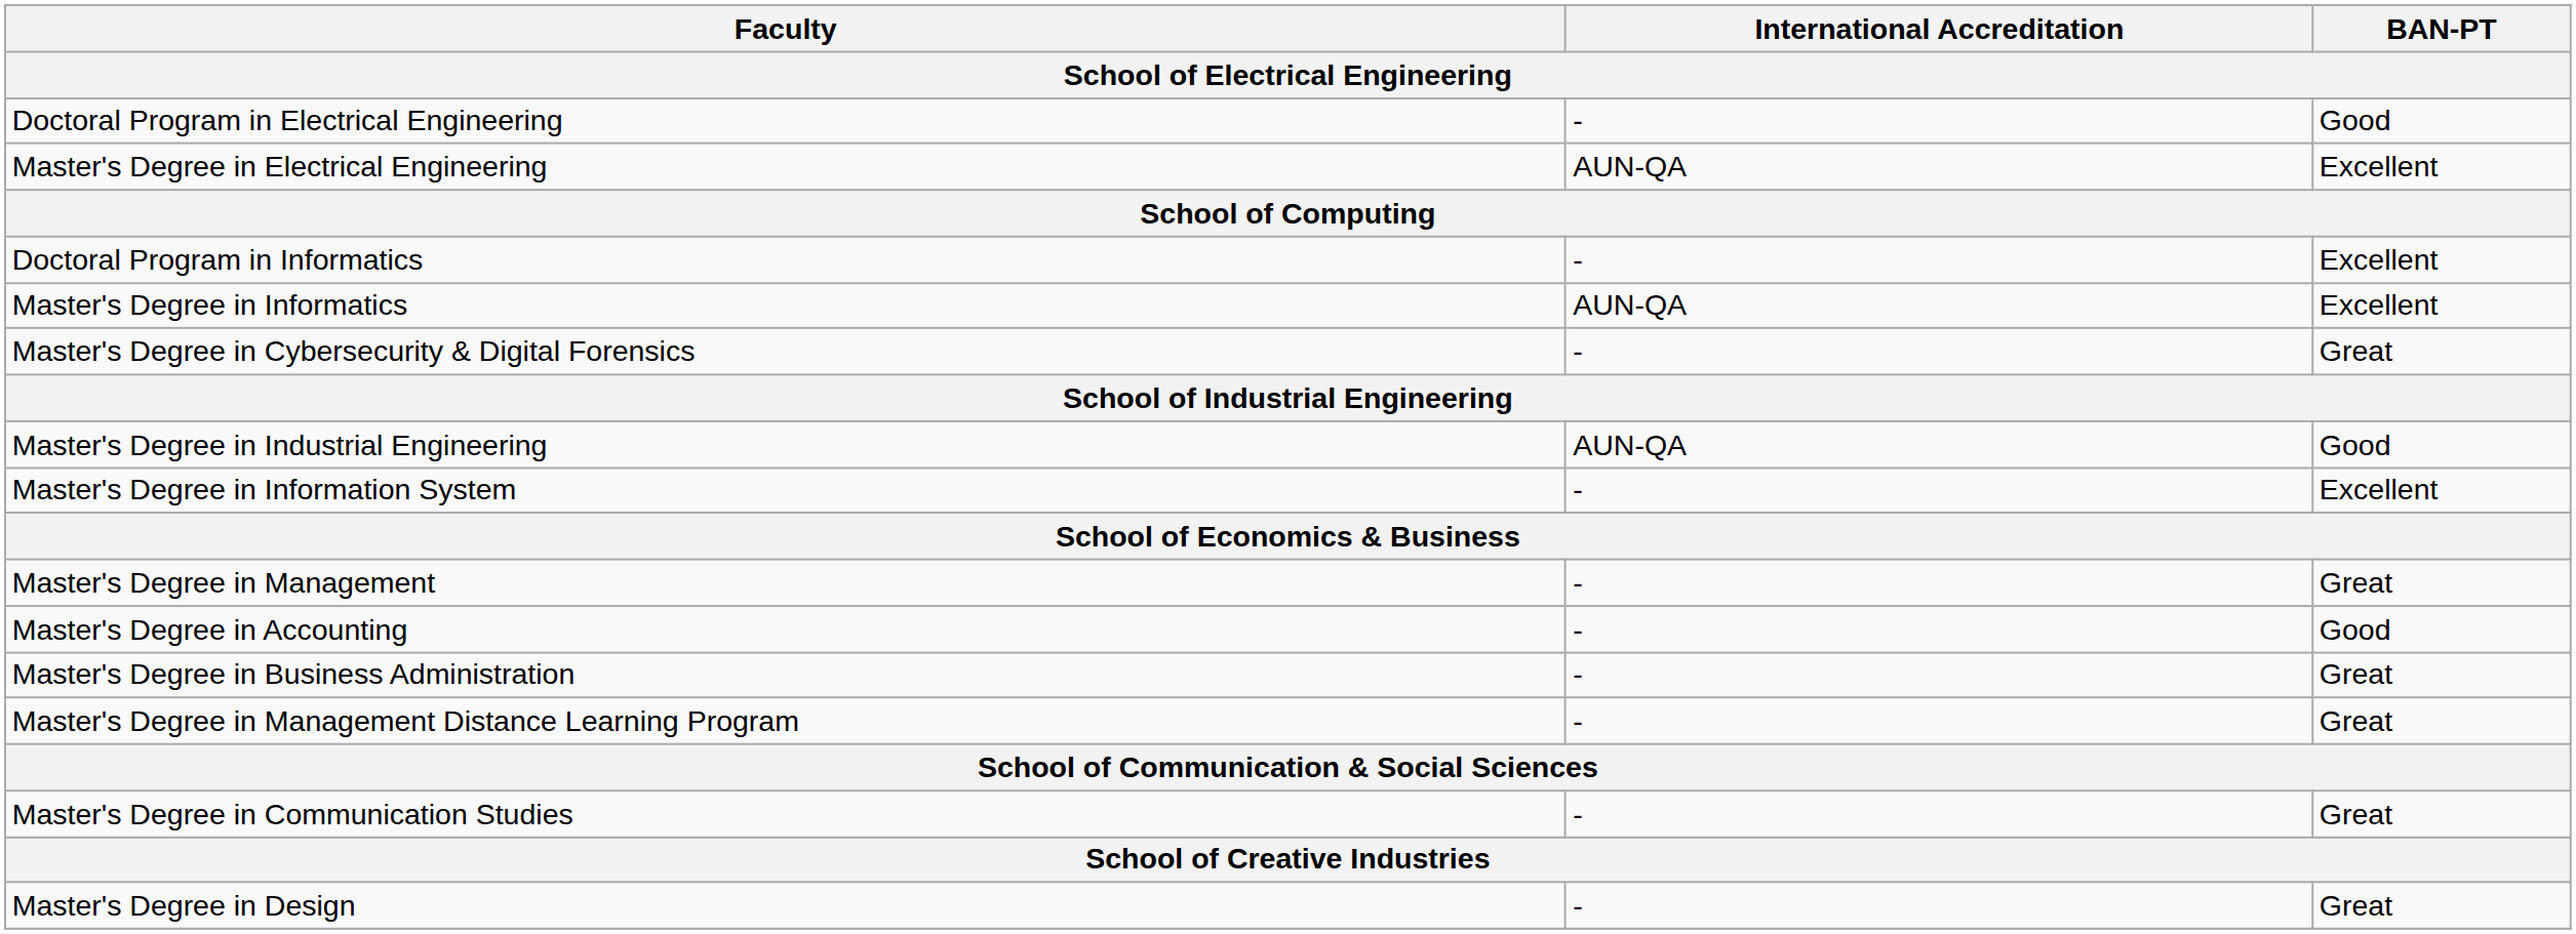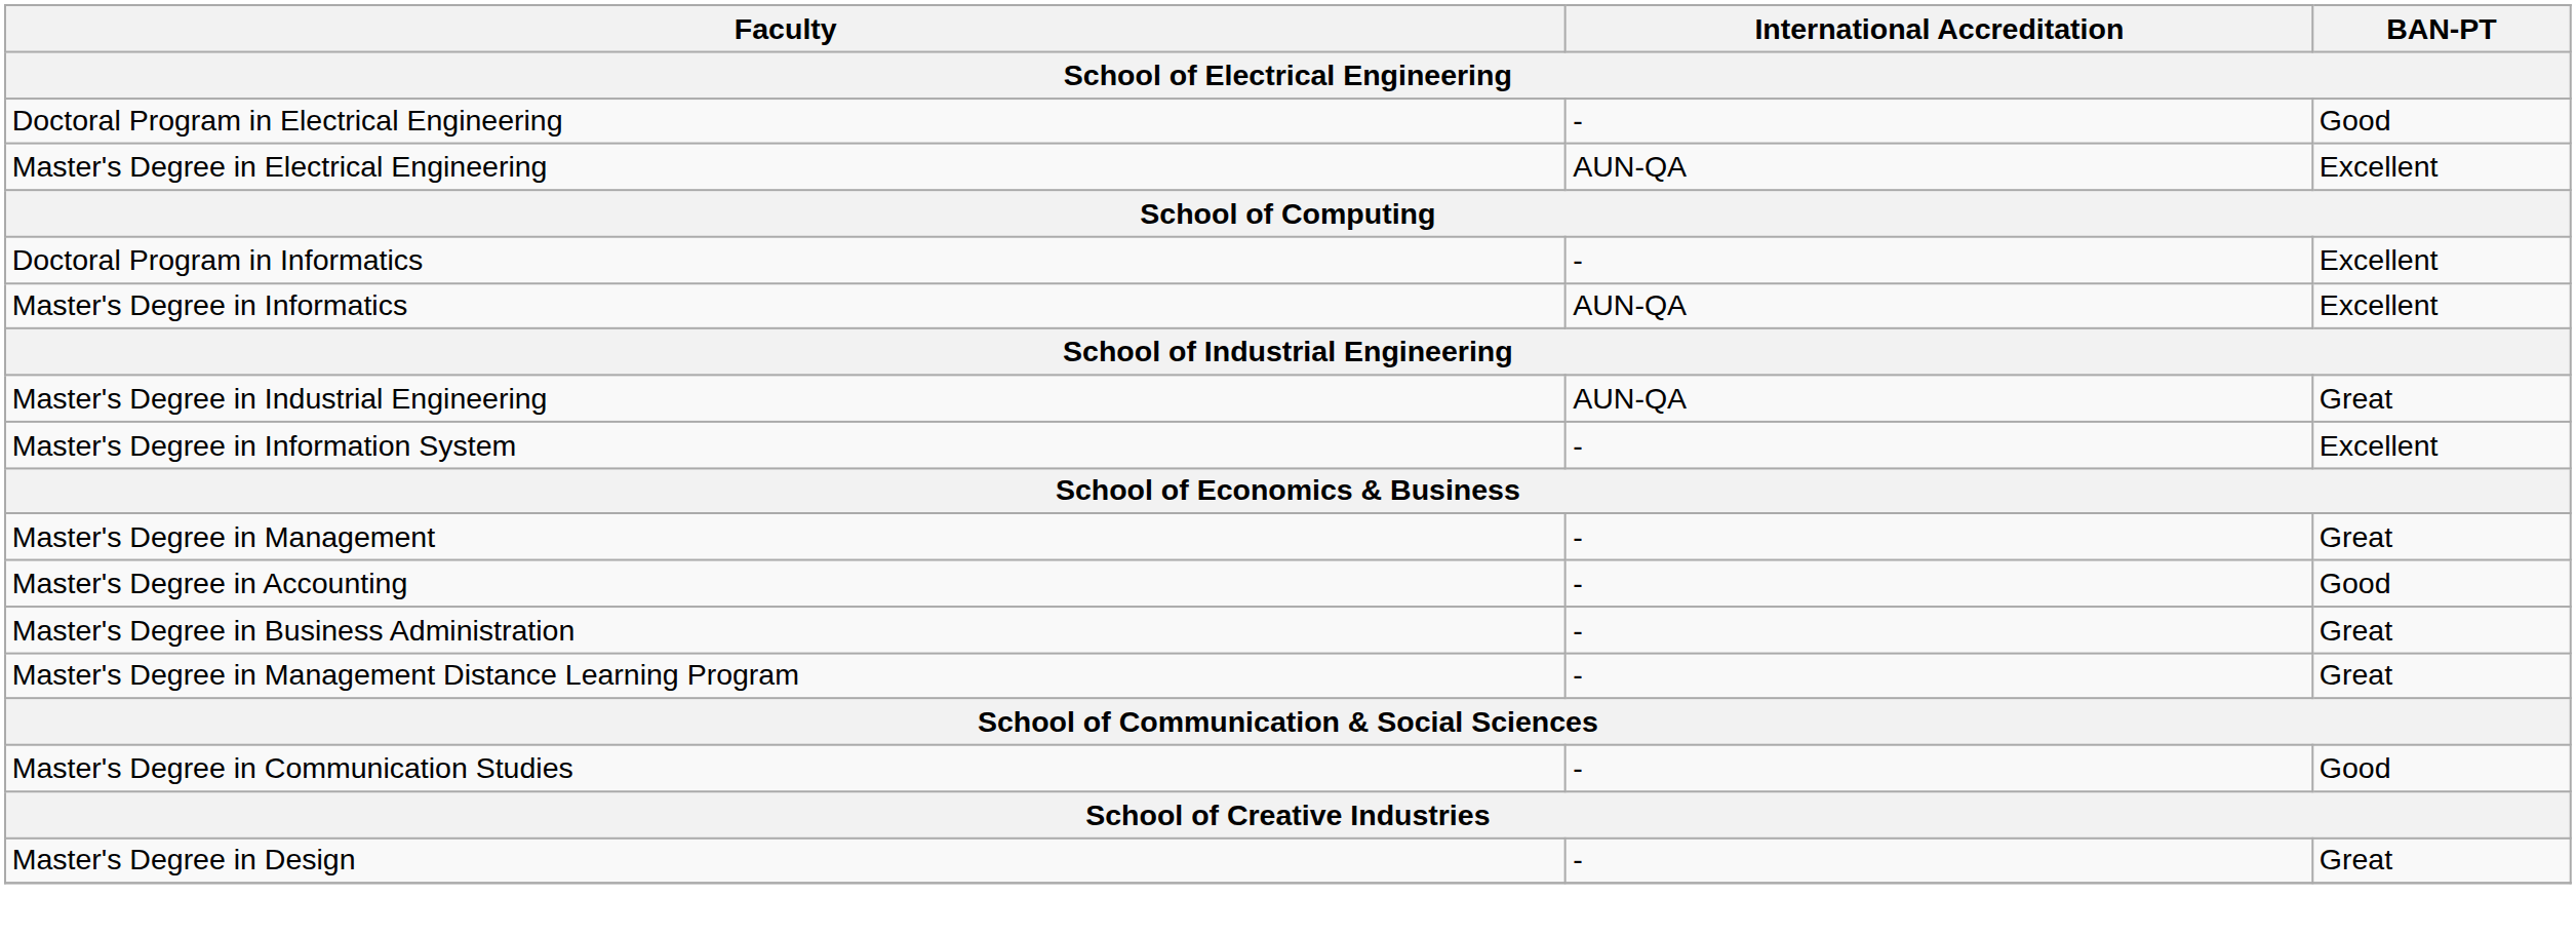 <table class="wikitable sortable" style="width: 100%; font-size: 90%">
 <tr>
 <th>Faculty</th>
 <th>International Accreditation</th>
 <th>BAN-PT</th>
 </tr>
 <tr>
 <th colspan="3">School of Electrical Engineering</th>
 </tr>
 <tr>
 <td>Doctoral Program in Electrical Engineering</td>
 <td>-</td>
 <td>Good</td>
 </tr>
 <tr>
 <td>Master's Degree in Electrical Engineering</td>
 <td>AUN-QA</td>
 <td>Excellent</td>
 </tr>
 <tr>
 <th colspan="3">School of Computing</th>
 </tr>
 <tr>
 <td>Doctoral Program in Informatics</td>
 <td>-</td>
 <td>Excellent</td>
 </tr>
 <tr>
 <td>Master's Degree in Informatics</td>
 <td>AUN-QA</td>
 <td>Excellent</td>
 </tr>
 <tr>
-<td>Master's Degree in Cybersecurity & Digital Forensics</td>
-<td>-</td>
-<td>Great</td>
-</tr>
-<tr>
 <th colspan="3">School of Industrial Engineering</th>
 </tr>
 <tr>
 <td>Master's Degree in Industrial Engineering</td>
 <td>AUN-QA</td>
-<td>Good</td>
+<td>Great</td>
 </tr>
 <tr>
 <td>Master's Degree in Information System</td>
 <td>-</td>
 <td>Excellent</td>
 </tr>
 <tr>
 <th colspan="3">School of Economics & Business</th>
 </tr>
 <tr>
 <td>Master's Degree in Management</td>
 <td>-</td>
 <td>Great</td>
 </tr>
 <tr>
 <td>Master's Degree in Accounting</td>
 <td>-</td>
 <td>Good</td>
 </tr>
 <tr>
 <td>Master's Degree in Business Administration</td>
 <td>-</td>
 <td>Great</td>
 </tr>
 <tr>
 <td>Master's Degree in Management Distance Learning Program</td>
 <td>-</td>
 <td>Great</td>
 </tr>
 <tr>
 <th colspan="3">School of Communication & Social Sciences</th>
 </tr>
 <tr>
 <td>Master's Degree in Communication Studies</td>
 <td>-</td>
-<td>Great</td>
+<td>Good</td>
 </tr>
 <tr>
 <th colspan="3">School of Creative Industries</th>
 </tr>
 <tr>
 <td>Master's Degree in Design</td>
 <td>-</td>
 <td>Great</td>
 </tr>
 <tr>
 </tr>
 </table>
